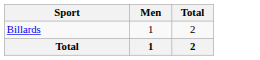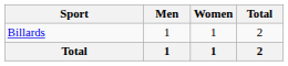 <table class="wikitable sortable" style="text-align:center;">
 <tr>
 <th width=180>Sport</th>
 <th width=55>Men</th>
+<th width=55>Women</th>
 <th width=55>Total</th>
 </tr>
 <tr>
 <td align=left><a href='#'>Billards</a></td>
+<td>1</td>
 <td>1</td>
 <td>2</td>
 </tr>
 <tr>
 <th>Total</th>
 <th>1</th>
+<th>1</th>
 <th>2</th>
 </tr>
 </table>
